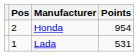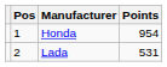 <table class="wikitable" style="font-size: 95%;">
 <tr>
 <th></th>
 <th>Pos</th>
 <th>Manufacturer</th>
 <th>Points</th>
 </tr>
 <tr>
 <td align="left"></td>
-<td>2</td>
+<td>1</td>
 <td> <a href='#'>Honda</a></td>
 <td align="right">954</td>
 </tr>
 <tr>
 <td align="left"></td>
-<td>1</td>
+<td>2</td>
 <td> <a href='#'>Lada</a></td>
 <td align="right">531</td>
 </tr>
 </table>
